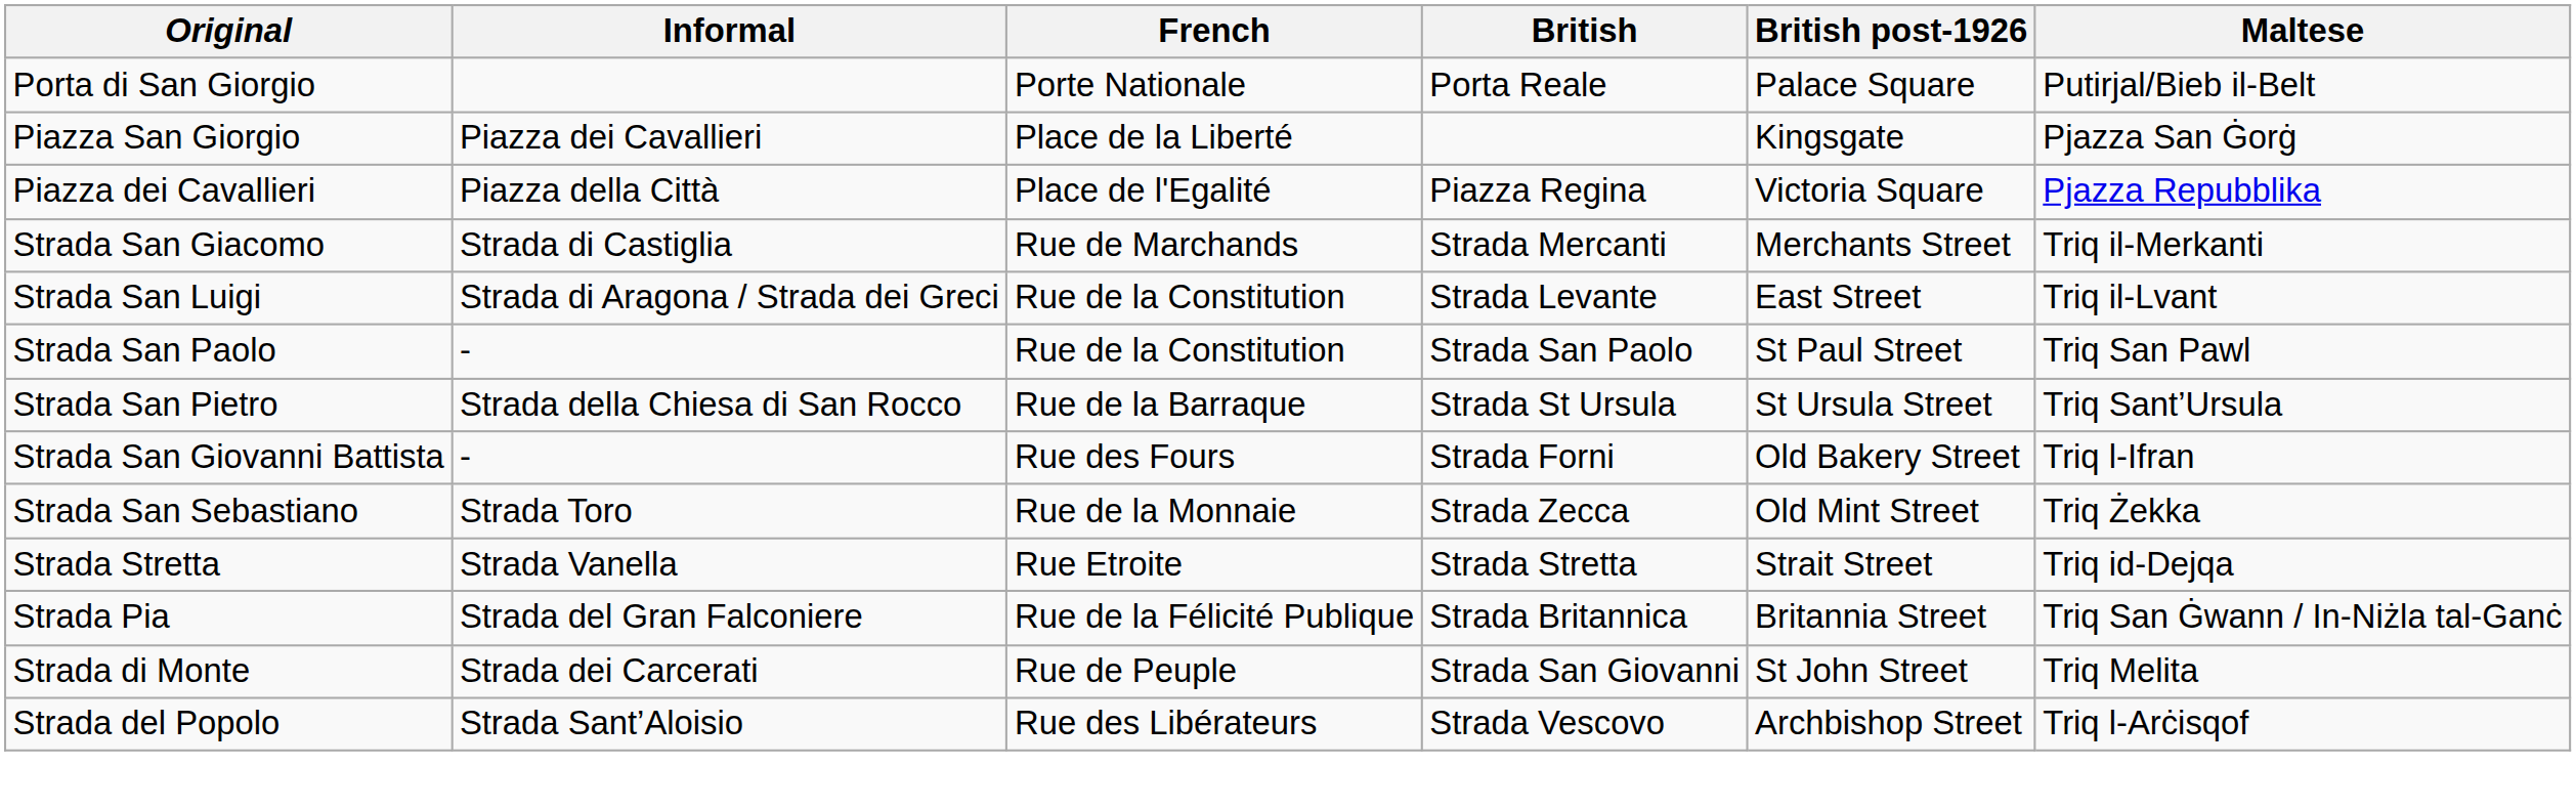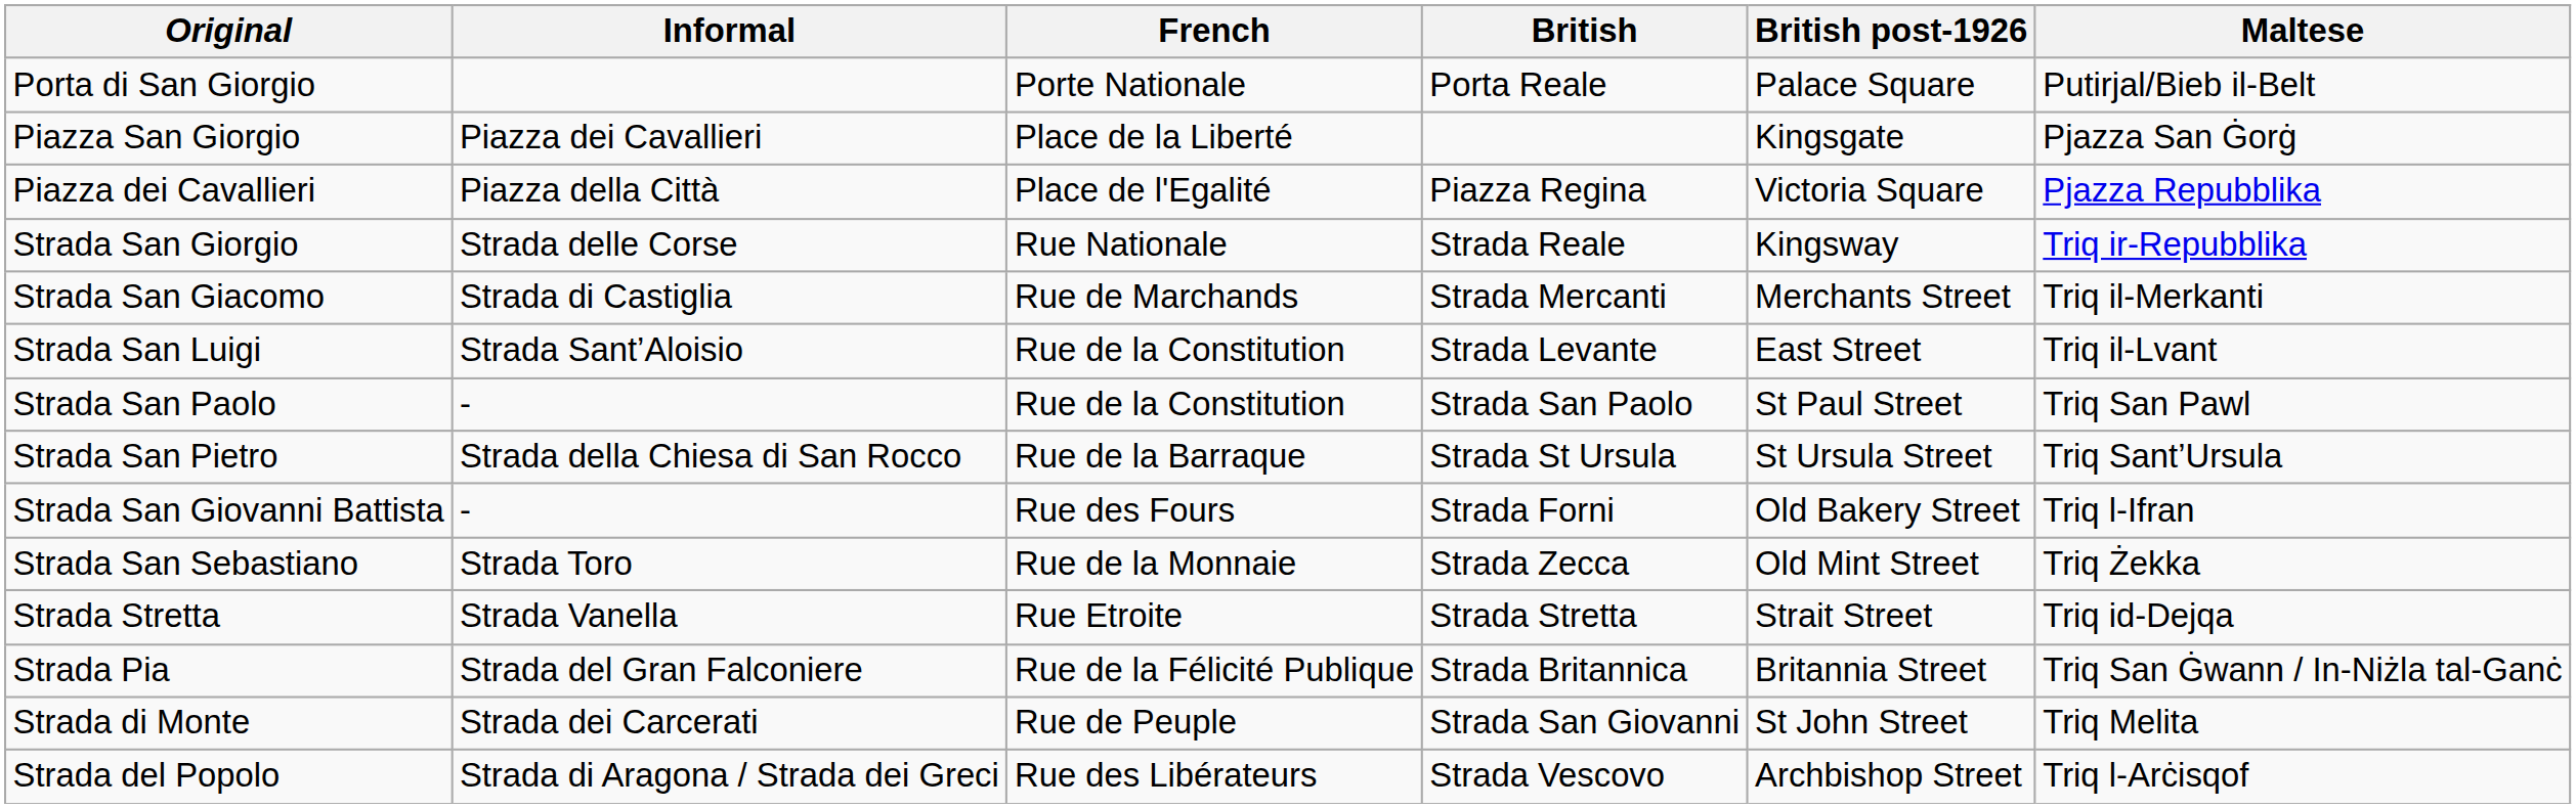 <table class="wikitable">
 <tr>
 <th><em>Original</em></th>
 <th>Informal</th>
 <th>French</th>
 <th>British</th>
 <th>British post-1926</th>
 <th>Maltese </th>
 </tr>
 <tr>
 <td>Porta di San Giorgio</td>
 <td></td>
 <td>Porte Nationale</td>
 <td>Porta Reale</td>
 <td>Palace Square</td>
 <td>Putirjal/Bieb il-Belt</td>
 </tr>
 <tr>
 <td>Piazza San Giorgio</td>
 <td>Piazza dei Cavallieri</td>
 <td>Place de la Liberté</td>
 <td></td>
 <td>Kingsgate</td>
 <td>Pjazza San Ġorġ</td>
 </tr>
 <tr>
 <td>Piazza dei Cavallieri</td>
 <td>Piazza della Città</td>
 <td>Place de l'Egalité</td>
 <td>Piazza Regina</td>
 <td>Victoria Square</td>
 <td><a href='#'>Pjazza Repubblika</a></td>
 </tr>
 <tr>
+<td>Strada San Giorgio</td>
+<td>Strada delle Corse</td>
+<td>Rue Nationale</td>
+<td>Strada Reale</td>
+<td>Kingsway</td>
+<td><a href='#'>Triq ir-Repubblika</a></td>
+</tr>
+<tr>
 <td>Strada San Giacomo</td>
 <td>Strada di Castiglia</td>
 <td>Rue de Marchands</td>
 <td>Strada Mercanti</td>
 <td>Merchants Street</td>
 <td>Triq il-Merkanti</td>
 </tr>
 <tr>
 <td>Strada San Luigi</td>
-<td>Strada di Aragona / Strada dei Greci</td>
+<td>Strada Sant’Aloisio</td>
 <td>Rue de la Constitution</td>
 <td>Strada Levante</td>
 <td>East Street</td>
 <td>Triq il-Lvant</td>
 </tr>
 <tr>
 <td>Strada San Paolo</td>
 <td>-</td>
 <td>Rue de la Constitution</td>
 <td>Strada San Paolo</td>
 <td>St Paul Street</td>
 <td>Triq San Pawl</td>
 </tr>
 <tr>
 <td>Strada San Pietro</td>
 <td>Strada della Chiesa di San Rocco</td>
 <td>Rue de la Barraque</td>
 <td>Strada St Ursula</td>
 <td>St Ursula Street</td>
 <td>Triq Sant’Ursula</td>
 </tr>
 <tr>
 <td>Strada San Giovanni Battista</td>
 <td>-</td>
 <td>Rue des Fours</td>
 <td>Strada Forni</td>
 <td>Old Bakery Street</td>
 <td>Triq l-Ifran</td>
 </tr>
 <tr>
 <td>Strada San Sebastiano</td>
 <td>Strada Toro</td>
 <td>Rue de la Monnaie</td>
 <td>Strada Zecca</td>
 <td>Old Mint Street</td>
 <td>Triq Żekka</td>
 </tr>
 <tr>
 <td>Strada Stretta</td>
 <td>Strada Vanella</td>
 <td>Rue Etroite</td>
 <td>Strada Stretta</td>
 <td>Strait Street</td>
 <td>Triq id-Dejqa</td>
 </tr>
 <tr>
 <td>Strada Pia</td>
 <td>Strada del Gran Falconiere</td>
 <td>Rue de la Félicité Publique</td>
 <td>Strada Britannica</td>
 <td>Britannia Street</td>
 <td>Triq San Ġwann / In-Niżla tal-Ganċ</td>
 </tr>
 <tr>
 <td>Strada di Monte</td>
 <td>Strada dei Carcerati</td>
 <td>Rue de Peuple</td>
 <td>Strada San Giovanni</td>
 <td>St John Street</td>
 <td>Triq Melita</td>
 </tr>
 <tr>
 <td>Strada del Popolo</td>
-<td>Strada Sant’Aloisio</td>
+<td>Strada di Aragona / Strada dei Greci</td>
 <td>Rue des Libérateurs</td>
 <td>Strada Vescovo</td>
 <td>Archbishop Street</td>
 <td>Triq l-Arċisqof</td>
 </tr>
 </table>
